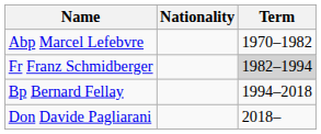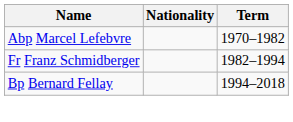 <table class="wikitable">
 <tr>
 <th>Name</th>
 <th>Nationality</th>
 <th>Term</th>
 </tr>
 <tr>
 <td><a href='#'>Abp</a> <a href='#'>Marcel Lefebvre</a></td>
 <td></td>
 <td>1970–1982</td>
 </tr>
 <tr>
 <td><a href='#'>Fr</a> <a href='#'>Franz Schmidberger</a></td>
 <td></td>
-<td style="background: lightgrey;">1982–1994</td>
+<td>1982–1994</td>
 </tr>
 <tr>
 <td><a href='#'>Bp</a> <a href='#'>Bernard Fellay</a></td>
 <td></td>
 <td>1994–2018</td>
 </tr>
-<tr>
-<td><a href='#'>Don</a> <a href='#'>Davide Pagliarani</a></td>
-<td></td>
-<td>2018–</td>
-</tr>
 </table>
